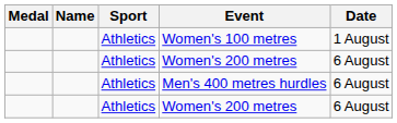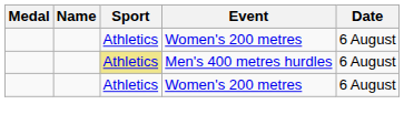 <table class="wikitable sortable" style="font-size:90%">
 <tr>
 <th>Medal</th>
 <th>Name</th>
 <th>Sport</th>
 <th>Event</th>
 <th>Date</th>
 </tr>
 <tr>
 <td></td>
 <td></td>
 <td><a href='#'>Athletics</a></td>
-<td><a href='#'>Women's 100 metres</a></td>
-<td>1 August</td>
-</tr>
-<tr>
-<td></td>
-<td></td>
-<td><a href='#'>Athletics</a></td>
 <td><a href='#'>Women's 200 metres</a></td>
 <td>6 August</td>
 </tr>
 <tr>
 <td></td>
 <td></td>
-<td><a href='#'>Athletics</a></td>
+<td style="background: khaki;"><a href='#'>Athletics</a></td>
 <td><a href='#'>Men's 400 metres hurdles</a></td>
 <td>6 August</td>
 </tr>
 <tr>
 <td></td>
 <td></td>
 <td><a href='#'>Athletics</a></td>
 <td><a href='#'>Women's 200 metres</a></td>
 <td>6 August</td>
 </tr>
 </table>
